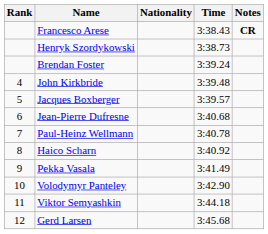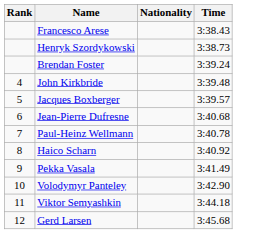 <table class="wikitable sortable" style="text-align:center">
 <tr>
 <th>Rank</th>
 <th>Name</th>
 <th>Nationality</th>
 <th>Time</th>
-<th>Notes</th>
 </tr>
 <tr>
 <td></td>
 <td align=left><a href='#'>Francesco Arese</a></td>
 <td align=left></td>
 <td>3:38.43</td>
-<td><strong>CR</strong></td>
 </tr>
 <tr>
 <td></td>
 <td align=left><a href='#'>Henryk Szordykowski</a></td>
 <td align=left></td>
 <td>3:38.73</td>
-<td></td>
 </tr>
 <tr>
 <td></td>
 <td align=left><a href='#'>Brendan Foster</a></td>
 <td align=left></td>
 <td>3:39.24</td>
-<td></td>
 </tr>
 <tr>
 <td>4</td>
 <td align=left><a href='#'>John Kirkbride</a></td>
 <td align=left></td>
 <td>3:39.48</td>
-<td></td>
 </tr>
 <tr>
 <td>5</td>
 <td align=left><a href='#'>Jacques Boxberger</a></td>
 <td align=left></td>
 <td>3:39.57</td>
-<td></td>
 </tr>
 <tr>
 <td>6</td>
 <td align=left><a href='#'>Jean-Pierre Dufresne</a></td>
 <td align=left></td>
 <td>3:40.68</td>
-<td></td>
 </tr>
 <tr>
 <td>7</td>
 <td align=left><a href='#'>Paul-Heinz Wellmann</a></td>
 <td align=left></td>
 <td>3:40.78</td>
-<td></td>
 </tr>
 <tr>
 <td>8</td>
 <td align=left><a href='#'>Haico Scharn</a></td>
 <td align=left></td>
 <td>3:40.92</td>
-<td></td>
 </tr>
 <tr>
 <td>9</td>
 <td align=left><a href='#'>Pekka Vasala</a></td>
 <td align=left></td>
 <td>3:41.49</td>
-<td></td>
 </tr>
 <tr>
 <td>10</td>
 <td align=left><a href='#'>Volodymyr Panteley</a></td>
 <td align=left></td>
 <td>3:42.90</td>
-<td></td>
 </tr>
 <tr>
 <td>11</td>
 <td align=left><a href='#'>Viktor Semyashkin</a></td>
 <td align=left></td>
 <td>3:44.18</td>
-<td></td>
 </tr>
 <tr>
 <td>12</td>
 <td align=left><a href='#'>Gerd Larsen</a></td>
 <td align=left></td>
 <td>3:45.68</td>
-<td></td>
 </tr>
 </table>
